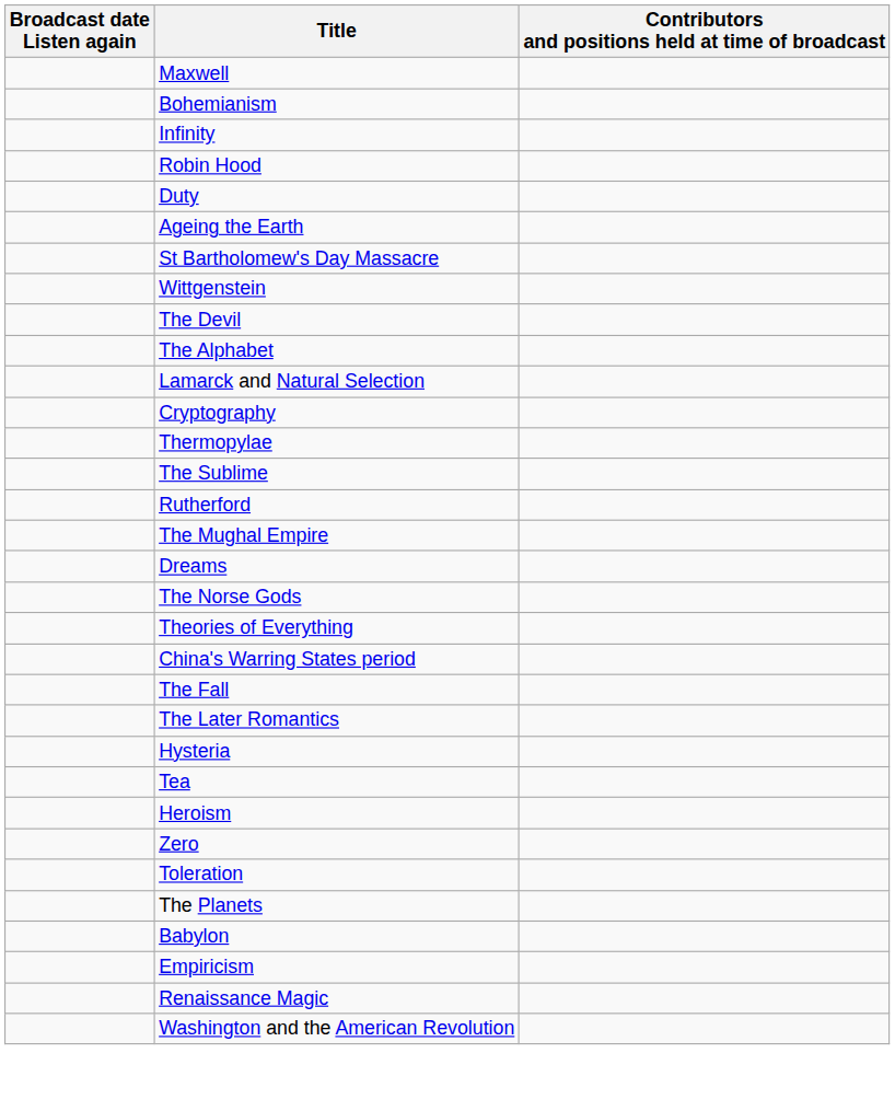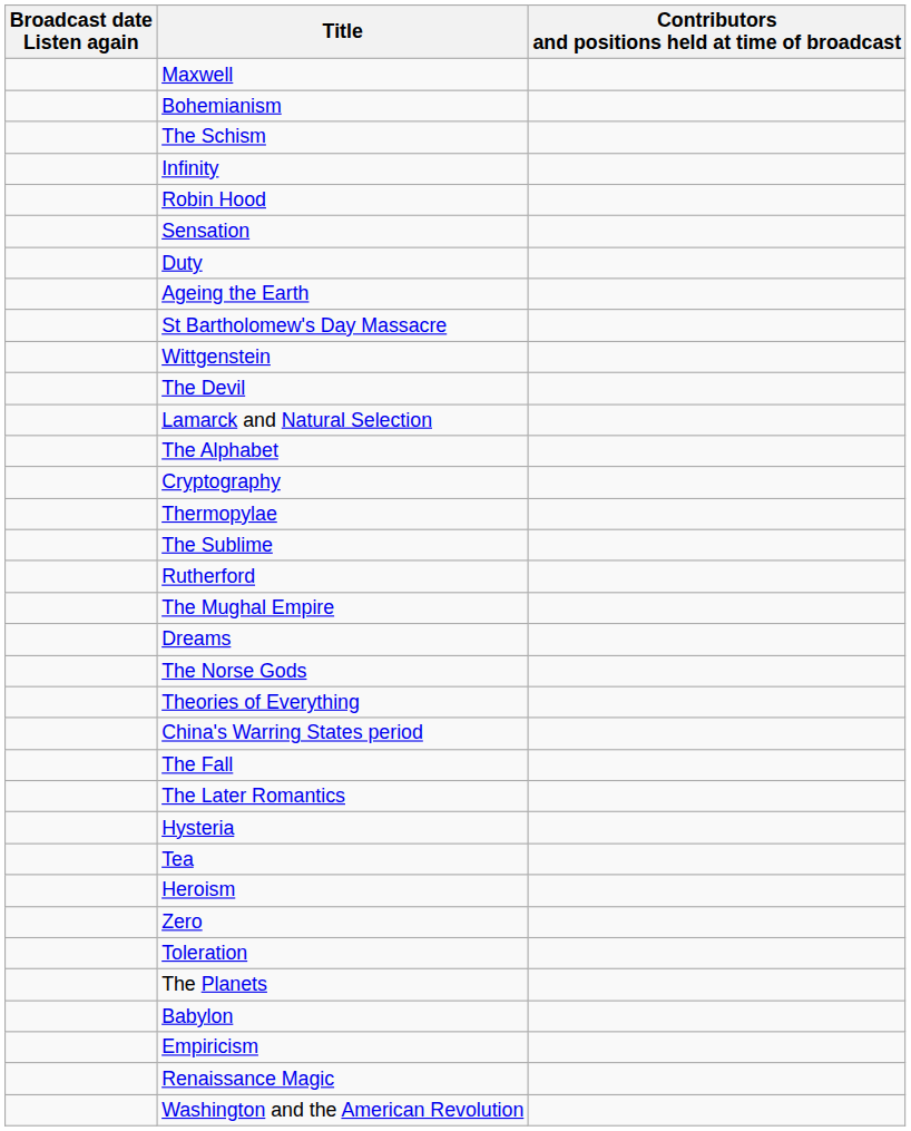 <table class="wikitable">
 <tr>
 <th>Broadcast date <br> Listen again</th>
 <th>Title</th>
 <th>Contributors <br> and positions held at time of broadcast</th>
 </tr>
 <tr>
 <td></td>
 <td><a href='#'>Maxwell</a></td>
 <td></td>
 </tr>
 <tr>
 <td></td>
 <td><a href='#'>Bohemianism</a></td>
 <td></td>
 </tr>
 <tr>
 <td></td>
+<td><a href='#'>The Schism</a></td>
+<td></td>
+</tr>
+<tr>
+<td></td>
 <td><a href='#'>Infinity</a></td>
 <td></td>
 </tr>
 <tr>
 <td></td>
 <td><a href='#'>Robin Hood</a></td>
+<td></td>
+</tr>
+<tr>
+<td></td>
+<td><a href='#'>Sensation</a></td>
 <td></td>
 </tr>
 <tr>
 <td></td>
 <td><a href='#'>Duty</a></td>
 <td></td>
 </tr>
 <tr>
 <td></td>
 <td><a href='#'>Ageing the Earth</a></td>
 <td></td>
 </tr>
 <tr>
 <td></td>
 <td><a href='#'>St Bartholomew's Day Massacre</a></td>
 <td></td>
 </tr>
 <tr>
 <td></td>
 <td><a href='#'>Wittgenstein</a></td>
 <td></td>
 </tr>
 <tr>
 <td></td>
 <td><a href='#'>The Devil</a></td>
 <td></td>
 </tr>
 <tr>
 <td></td>
-<td><a href='#'>The Alphabet</a></td>
+<td><a href='#'>Lamarck</a> and <a href='#'>Natural Selection</a></td>
 <td></td>
 </tr>
 <tr>
 <td></td>
-<td><a href='#'>Lamarck</a> and <a href='#'>Natural Selection</a></td>
+<td><a href='#'>The Alphabet</a></td>
 <td></td>
 </tr>
 <tr>
 <td></td>
 <td><a href='#'>Cryptography</a></td>
 <td></td>
 </tr>
 <tr>
 <td></td>
 <td><a href='#'>Thermopylae</a></td>
 <td></td>
 </tr>
 <tr>
 <td></td>
 <td><a href='#'>The Sublime</a></td>
 <td></td>
 </tr>
 <tr>
 <td></td>
 <td><a href='#'>Rutherford</a></td>
 <td></td>
 </tr>
 <tr>
 <td></td>
 <td><a href='#'>The Mughal Empire</a></td>
 <td></td>
 </tr>
 <tr>
 <td></td>
 <td><a href='#'>Dreams</a></td>
 <td></td>
 </tr>
 <tr>
 <td></td>
 <td><a href='#'>The Norse Gods</a></td>
 <td></td>
 </tr>
 <tr>
 <td></td>
 <td><a href='#'>Theories of Everything</a></td>
 <td></td>
 </tr>
 <tr>
 <td></td>
 <td><a href='#'>China's Warring States period</a></td>
 <td></td>
 </tr>
 <tr>
 <td></td>
 <td><a href='#'>The Fall</a></td>
 <td></td>
 </tr>
 <tr>
 <td></td>
 <td><a href='#'>The Later Romantics</a></td>
 <td></td>
 </tr>
 <tr>
 <td></td>
 <td><a href='#'>Hysteria</a></td>
 <td></td>
 </tr>
 <tr>
 <td></td>
 <td><a href='#'>Tea</a></td>
 <td></td>
 </tr>
 <tr>
 <td></td>
 <td><a href='#'>Heroism</a></td>
 <td></td>
 </tr>
 <tr>
 <td></td>
 <td><a href='#'>Zero</a></td>
 <td></td>
 </tr>
 <tr>
 <td></td>
 <td><a href='#'>Toleration</a></td>
 <td></td>
 </tr>
 <tr>
 <td></td>
 <td>The <a href='#'>Planets</a></td>
 <td></td>
 </tr>
 <tr>
 <td></td>
 <td><a href='#'>Babylon</a></td>
 <td></td>
 </tr>
 <tr>
 <td></td>
 <td><a href='#'>Empiricism</a></td>
 <td></td>
 </tr>
 <tr>
 <td></td>
 <td><a href='#'>Renaissance Magic</a></td>
 <td></td>
 </tr>
 <tr>
 <td></td>
 <td><a href='#'>Washington</a> and the <a href='#'>American Revolution</a></td>
 <td></td>
 </tr>
 </table>
